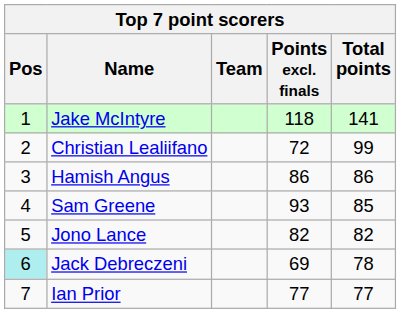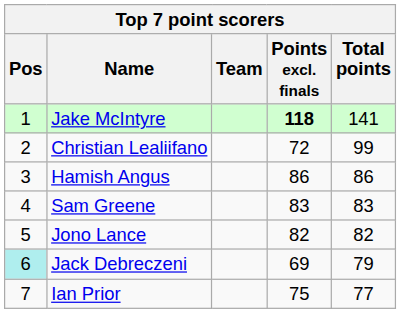 <table class="wikitable" style="text-align: center; font-size:95%;">
 <tr>
 <th colspan=5>Top 7 point scorers</th>
 </tr>
 <tr>
 <th>Pos</th>
 <th>Name</th>
 <th>Team</th>
 <th style="width:3em;">Points<br><small>excl.<br>finals</small></th>
 <th style="vertical-align:top; width:3em;">Total<br>points</th>
 </tr>
 <tr style="background:#d0ffd0;">
 <td>1</td>
 <td style="text-align:left;"><a href='#'>Jake McIntyre</a></td>
 <td style="text-align:left;"></td>
-<td>118</td>
+<td><strong>118</strong></td>
 <td>141</td>
 </tr>
 <tr>
 <td>2</td>
 <td style="text-align:left;"><a href='#'>Christian Lealiifano</a></td>
 <td style="text-align:left;"></td>
 <td>72</td>
 <td>99</td>
 </tr>
 <tr>
 <td>3</td>
 <td style="text-align:left;"><a href='#'>Hamish Angus</a></td>
 <td style="text-align:left;"></td>
 <td>86</td>
 <td>86</td>
 </tr>
 <tr>
 <td>4</td>
 <td style="text-align:left;"><a href='#'>Sam Greene</a></td>
 <td style="text-align:left;"></td>
-<td>93</td>
-<td>85</td>
+<td>83</td>
+<td>83</td>
 </tr>
 <tr>
 <td>5</td>
 <td style="text-align:left;"><a href='#'>Jono Lance</a></td>
 <td style="text-align:left;"></td>
 <td>82</td>
 <td>82</td>
 </tr>
 <tr>
 <td style="background: paleturquoise;">6</td>
 <td style="text-align:left;"><a href='#'>Jack Debreczeni</a></td>
 <td style="text-align:left;"></td>
 <td>69</td>
-<td>78</td>
+<td>79</td>
 </tr>
 <tr>
 <td>7</td>
 <td style="text-align:left;"><a href='#'>Ian Prior</a></td>
 <td style="text-align:left;"></td>
-<td>77</td>
+<td>75</td>
 <td>77</td>
 </tr>
 </table>
